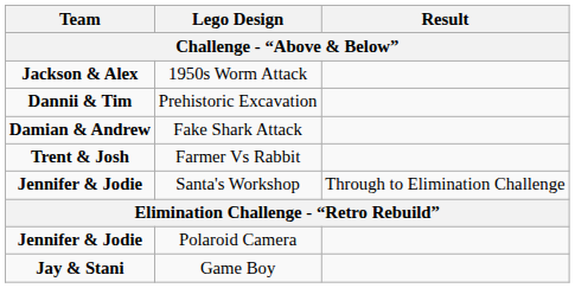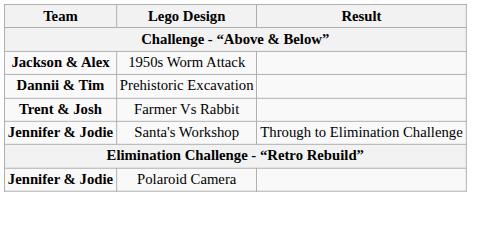 <table class="wikitable" style="text-align:center">
 <tr valign="top">
 <th>Team</th>
 <th>Lego Design</th>
 <th>Result</th>
 </tr>
 <tr>
 <th colspan=3>Challenge - “Above & Below”</th>
 </tr>
 <tr>
 <td><strong>Jackson & Alex</strong></td>
 <td>1950s Worm Attack</td>
 <td></td>
 </tr>
 <tr>
 <td><strong>Dannii & Tim</strong></td>
 <td>Prehistoric Excavation</td>
 <td></td>
 </tr>
 <tr>
-<td><strong>Damian & Andrew</strong></td>
-<td>Fake Shark Attack</td>
-<td></td>
-</tr>
-<tr>
 <td><strong>Trent & Josh</strong></td>
 <td>Farmer Vs Rabbit</td>
 <td></td>
 </tr>
 <tr>
 <td><strong>Jennifer & Jodie</strong></td>
 <td>Santa's Workshop</td>
 <td>Through to Elimination Challenge</td>
 </tr>
 <tr>
 <th colspan=3>Elimination Challenge - “Retro Rebuild”</th>
 </tr>
 <tr>
 <td><strong>Jennifer & Jodie</strong></td>
 <td>Polaroid Camera</td>
 <td></td>
 </tr>
-<tr>
-<td><strong>Jay & Stani</strong></td>
-<td>Game Boy</td>
-<td></td>
-</tr>
 </table>
